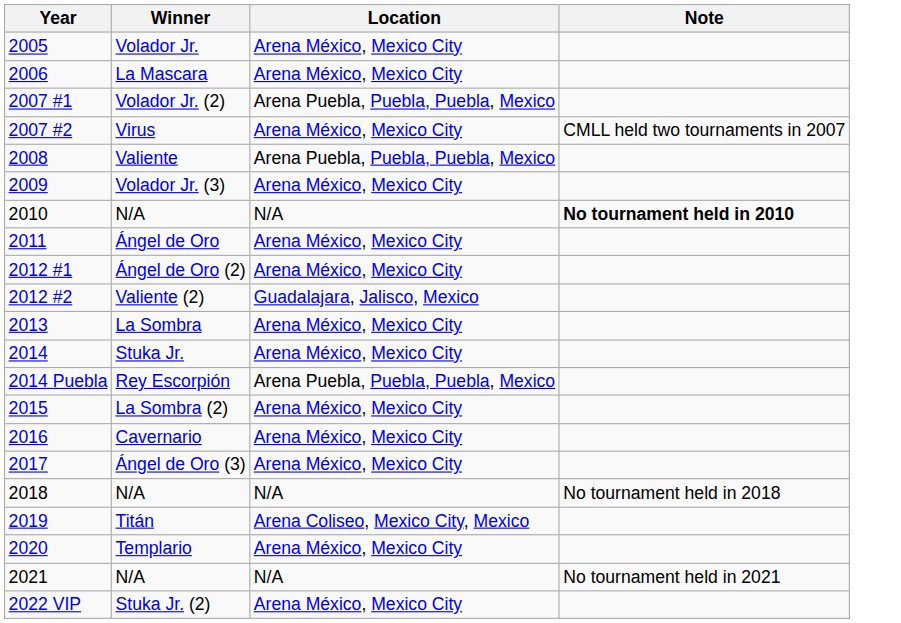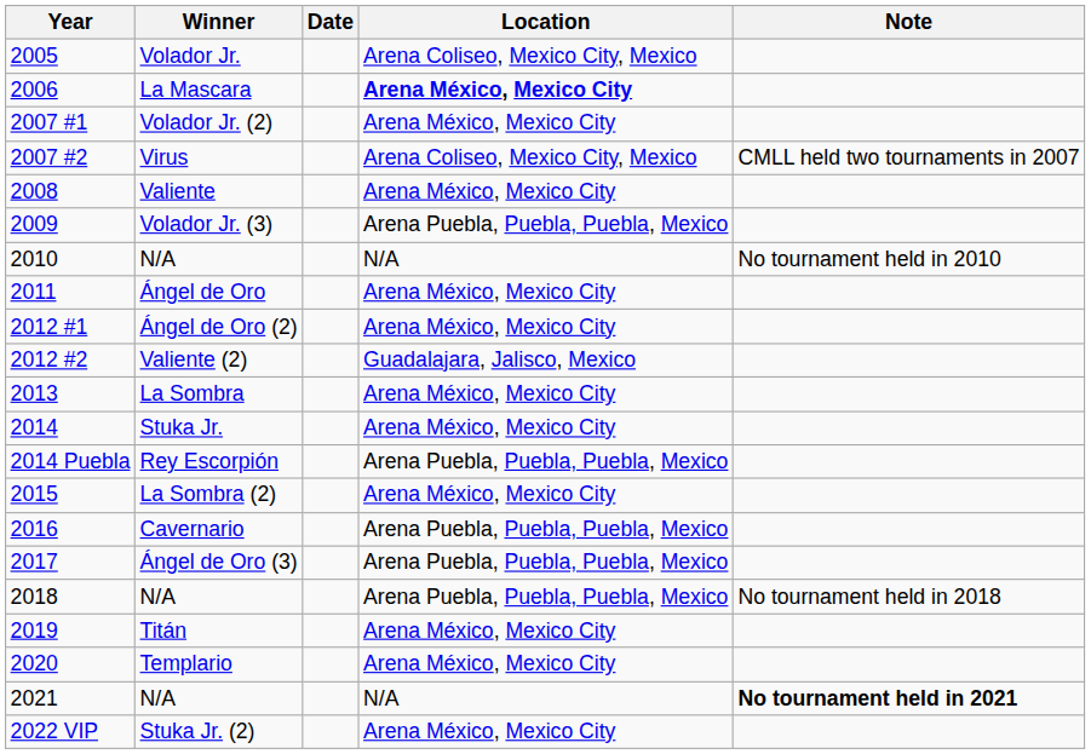 <table class="wikitable">
 <tr>
 <th>Year</th>
 <th>Winner</th>
+<th>Date</th>
 <th>Location</th>
 <th>Note</th>
 </tr>
 <tr>
 <td><a href='#'>2005</a></td>
 <td><a href='#'>Volador Jr.</a></td>
-<td><a href='#'>Arena México</a>, <a href='#'>Mexico City</a></td>
+<td></td>
+<td><a href='#'>Arena Coliseo</a>, <a href='#'>Mexico City</a>, <a href='#'>Mexico</a></td>
 <td></td>
 </tr>
 <tr>
 <td><a href='#'>2006</a></td>
 <td><a href='#'>La Mascara</a></td>
-<td><a href='#'>Arena México</a>, <a href='#'>Mexico City</a></td>
+<td></td>
+<td><strong><a href='#'>Arena México</a>, <a href='#'>Mexico City</a></strong></td>
 <td></td>
 </tr>
 <tr>
 <td><a href='#'>2007 #1</a></td>
 <td><a href='#'>Volador Jr.</a> (2)</td>
-<td>Arena Puebla, <a href='#'>Puebla, Puebla</a>, <a href='#'>Mexico</a></td>
+<td></td>
+<td><a href='#'>Arena México</a>, <a href='#'>Mexico City</a></td>
 <td></td>
 </tr>
 <tr>
 <td><a href='#'>2007 #2</a></td>
 <td><a href='#'>Virus</a></td>
-<td><a href='#'>Arena México</a>, <a href='#'>Mexico City</a></td>
+<td></td>
+<td><a href='#'>Arena Coliseo</a>, <a href='#'>Mexico City</a>, <a href='#'>Mexico</a></td>
 <td>CMLL held two tournaments in 2007</td>
 </tr>
 <tr>
 <td><a href='#'>2008</a></td>
 <td><a href='#'>Valiente</a></td>
-<td>Arena Puebla, <a href='#'>Puebla, Puebla</a>, <a href='#'>Mexico</a></td>
+<td></td>
+<td><a href='#'>Arena México</a>, <a href='#'>Mexico City</a></td>
 <td></td>
 </tr>
 <tr>
 <td><a href='#'>2009</a></td>
 <td><a href='#'>Volador Jr.</a> (3)</td>
-<td><a href='#'>Arena México</a>, <a href='#'>Mexico City</a></td>
+<td></td>
+<td>Arena Puebla, <a href='#'>Puebla, Puebla</a>, <a href='#'>Mexico</a></td>
 <td></td>
 </tr>
 <tr>
 <td>2010</td>
 <td>N/A</td>
+<td></td>
 <td>N/A</td>
-<td><strong>No tournament held in 2010</strong></td>
+<td>No tournament held in 2010</td>
 </tr>
 <tr>
 <td><a href='#'>2011</a></td>
 <td><a href='#'>Ángel de Oro</a></td>
+<td></td>
 <td><a href='#'>Arena México</a>, <a href='#'>Mexico City</a></td>
 <td></td>
 </tr>
 <tr>
 <td><a href='#'>2012 #1</a></td>
 <td><a href='#'>Ángel de Oro</a> (2)</td>
+<td></td>
 <td><a href='#'>Arena México</a>, <a href='#'>Mexico City</a></td>
 <td></td>
 </tr>
 <tr>
 <td><a href='#'>2012 #2</a></td>
 <td><a href='#'>Valiente</a> (2)</td>
+<td></td>
 <td><a href='#'>Guadalajara</a>, <a href='#'>Jalisco</a>, <a href='#'>Mexico</a></td>
 <td></td>
 </tr>
 <tr>
 <td><a href='#'>2013</a></td>
 <td><a href='#'>La Sombra</a></td>
+<td></td>
 <td><a href='#'>Arena México</a>, <a href='#'>Mexico City</a></td>
 <td></td>
 </tr>
 <tr>
 <td><a href='#'>2014</a></td>
 <td><a href='#'>Stuka Jr.</a></td>
+<td></td>
 <td><a href='#'>Arena México</a>, <a href='#'>Mexico City</a></td>
 <td></td>
 </tr>
 <tr>
 <td><a href='#'>2014 Puebla</a></td>
 <td><a href='#'>Rey Escorpión</a></td>
+<td></td>
 <td>Arena Puebla, <a href='#'>Puebla, Puebla</a>, <a href='#'>Mexico</a></td>
 <td></td>
 </tr>
 <tr>
 <td><a href='#'>2015</a></td>
 <td><a href='#'>La Sombra</a> (2)</td>
+<td></td>
 <td><a href='#'>Arena México</a>, <a href='#'>Mexico City</a></td>
 <td></td>
 </tr>
 <tr>
 <td><a href='#'>2016</a></td>
 <td><a href='#'>Cavernario</a></td>
-<td><a href='#'>Arena México</a>, <a href='#'>Mexico City</a></td>
+<td></td>
+<td>Arena Puebla, <a href='#'>Puebla, Puebla</a>, <a href='#'>Mexico</a></td>
 <td></td>
 </tr>
 <tr>
 <td><a href='#'>2017</a></td>
 <td><a href='#'>Ángel de Oro</a> (3)</td>
-<td><a href='#'>Arena México</a>, <a href='#'>Mexico City</a></td>
+<td></td>
+<td>Arena Puebla, <a href='#'>Puebla, Puebla</a>, <a href='#'>Mexico</a></td>
 <td></td>
 </tr>
 <tr>
 <td>2018</td>
 <td>N/A</td>
-<td>N/A</td>
+<td></td>
+<td>Arena Puebla, <a href='#'>Puebla, Puebla</a>, <a href='#'>Mexico</a></td>
 <td>No tournament held in 2018</td>
 </tr>
 <tr>
 <td><a href='#'>2019</a></td>
 <td><a href='#'>Titán</a></td>
-<td><a href='#'>Arena Coliseo</a>, <a href='#'>Mexico City</a>, <a href='#'>Mexico</a></td>
+<td></td>
+<td><a href='#'>Arena México</a>, <a href='#'>Mexico City</a></td>
 <td></td>
 </tr>
 <tr>
 <td><a href='#'>2020</a></td>
 <td><a href='#'>Templario</a></td>
+<td></td>
 <td><a href='#'>Arena México</a>, <a href='#'>Mexico City</a></td>
 <td></td>
 </tr>
 <tr>
 <td>2021</td>
 <td>N/A</td>
+<td></td>
 <td>N/A</td>
-<td>No tournament held in 2021</td>
+<td><strong>No tournament held in 2021</strong></td>
 </tr>
 <tr>
 <td><a href='#'>2022 VIP</a></td>
 <td><a href='#'>Stuka Jr.</a> (2)</td>
+<td></td>
 <td><a href='#'>Arena México</a>, <a href='#'>Mexico City</a></td>
 <td></td>
 </tr>
 </table>
